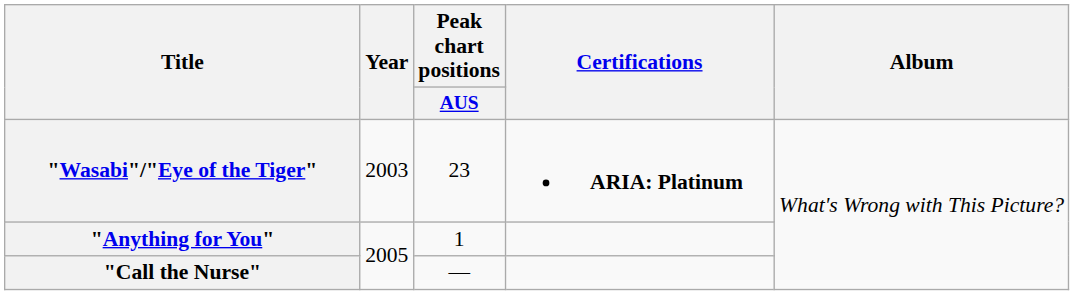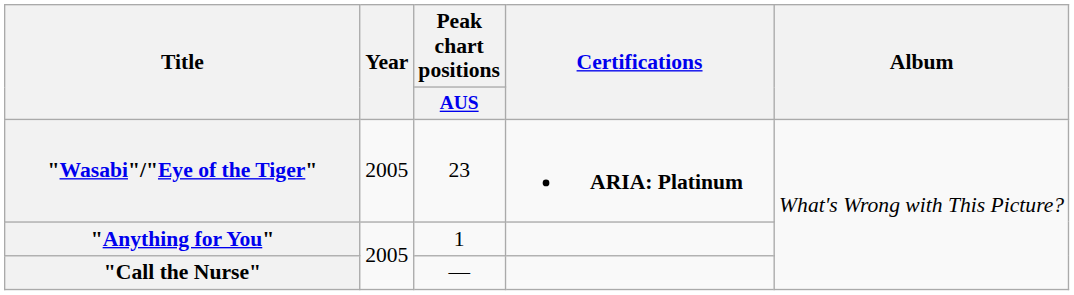 <table class="wikitable plainrowheaders" style="text-align:center;" border="1">
 <tr>
 <th scope="col" rowspan="2" style="width:16em;">Title</th>
 <th scope="col" rowspan="2">Year</th>
 <th scope="col" colspan="1">Peak chart positions</th>
 <th scope="col" rowspan="2" style="width:12em;"><a href='#'>Certifications</a></th>
 <th scope="col" rowspan="2">Album</th>
 </tr>
 <tr>
 <th scope="col" style="width:3em;font-size:90%;"><a href='#'>AUS</a><br></th>
 </tr>
 <tr>
 <th scope="row">"<a href='#'>Wasabi</a>"/"<a href='#'>Eye of the Tiger</a>"</th>
-<td>2003</td>
+<td>2005</td>
 <td>23</td>
 <td><strong><br><ul><li>ARIA: Platinum</li></ul></strong></td>
 <td rowspan="3"><em>What's Wrong with This Picture?</em></td>
 </tr>
 <tr>
 <th scope="row">"<a href='#'>Anything for You</a>"</th>
 <td rowspan="2">2005</td>
 <td>1</td>
 <td></td>
 </tr>
 <tr>
 <th scope="row">"Call the Nurse"</th>
 <td>—</td>
 <td></td>
 </tr>
 </table>
